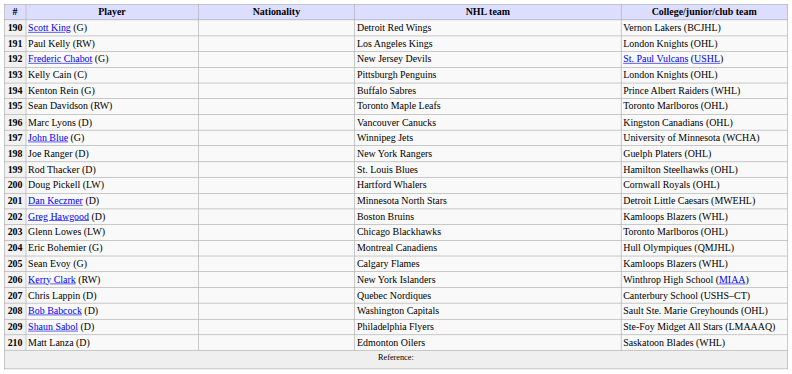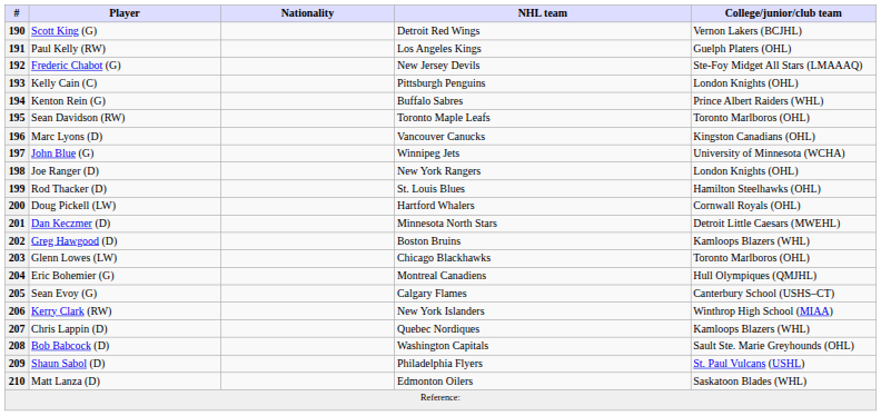 <table class="wikitable" style="width: 100%">
 <tr>
 <th style="background:#ddf; width:2.75%;">#</th>
 <th style="background:#ddf; width:22.0%;">Player</th>
 <th style="background:#ddf; width:20.0%;">Nationality</th>
 <th style="background:#ddf; width:34.0%;">NHL team</th>
 <th style="background:#ddf; width:100.0%;">College/junior/club team</th>
 </tr>
 <tr>
 <th>190</th>
 <td><a href='#'>Scott King</a> (G)</td>
 <td></td>
 <td>Detroit Red Wings</td>
 <td>Vernon Lakers (BCJHL)</td>
 </tr>
 <tr>
 <th>191</th>
 <td>Paul Kelly (RW)</td>
 <td></td>
 <td>Los Angeles Kings</td>
-<td>London Knights (OHL)</td>
+<td>Guelph Platers (OHL)</td>
 </tr>
 <tr>
 <th>192</th>
 <td><a href='#'>Frederic Chabot</a> (G)</td>
 <td></td>
 <td>New Jersey Devils</td>
-<td><a href='#'>St. Paul Vulcans</a> (<a href='#'>USHL</a>)</td>
+<td>Ste-Foy Midget All Stars (LMAAAQ)</td>
 </tr>
 <tr>
 <th>193</th>
 <td>Kelly Cain (C)</td>
 <td></td>
 <td>Pittsburgh Penguins</td>
 <td>London Knights (OHL)</td>
 </tr>
 <tr>
 <th>194</th>
 <td>Kenton Rein (G)</td>
 <td></td>
 <td>Buffalo Sabres</td>
 <td>Prince Albert Raiders (WHL)</td>
 </tr>
 <tr>
 <th>195</th>
 <td>Sean Davidson (RW)</td>
 <td></td>
 <td>Toronto Maple Leafs</td>
 <td>Toronto Marlboros (OHL)</td>
 </tr>
 <tr>
 <th>196</th>
 <td>Marc Lyons (D)</td>
 <td></td>
 <td>Vancouver Canucks</td>
 <td>Kingston Canadians (OHL)</td>
 </tr>
 <tr>
 <th>197</th>
 <td><a href='#'>John Blue</a> (G)</td>
 <td></td>
 <td>Winnipeg Jets</td>
 <td>University of Minnesota (WCHA)</td>
 </tr>
 <tr>
 <th>198</th>
 <td>Joe Ranger (D)</td>
 <td></td>
 <td>New York Rangers</td>
-<td>Guelph Platers (OHL)</td>
+<td>London Knights (OHL)</td>
 </tr>
 <tr>
 <th>199</th>
 <td>Rod Thacker (D)</td>
 <td></td>
 <td>St. Louis Blues</td>
 <td>Hamilton Steelhawks (OHL)</td>
 </tr>
 <tr>
 <th>200</th>
 <td>Doug Pickell (LW)</td>
 <td></td>
 <td>Hartford Whalers</td>
 <td>Cornwall Royals (OHL)</td>
 </tr>
 <tr>
 <th>201</th>
 <td><a href='#'>Dan Keczmer</a> (D)</td>
 <td></td>
 <td>Minnesota North Stars</td>
 <td>Detroit Little Caesars (MWEHL)</td>
 </tr>
 <tr>
 <th>202</th>
 <td><a href='#'>Greg Hawgood</a> (D)</td>
 <td></td>
 <td>Boston Bruins</td>
 <td>Kamloops Blazers (WHL)</td>
 </tr>
 <tr>
 <th>203</th>
 <td>Glenn Lowes (LW)</td>
 <td></td>
 <td>Chicago Blackhawks</td>
 <td>Toronto Marlboros (OHL)</td>
 </tr>
 <tr>
 <th>204</th>
 <td>Eric Bohemier (G)</td>
 <td></td>
 <td>Montreal Canadiens</td>
 <td>Hull Olympiques (QMJHL)</td>
 </tr>
 <tr>
 <th>205</th>
 <td>Sean Evoy (G)</td>
 <td></td>
 <td>Calgary Flames</td>
-<td>Kamloops Blazers (WHL)</td>
+<td>Canterbury School (USHS–CT)</td>
 </tr>
 <tr>
 <th>206</th>
 <td><a href='#'>Kerry Clark</a> (RW)</td>
 <td></td>
 <td>New York Islanders</td>
 <td>Winthrop High School (<a href='#'>MIAA</a>)</td>
 </tr>
 <tr>
 <th>207</th>
 <td>Chris Lappin (D)</td>
 <td></td>
 <td>Quebec Nordiques</td>
-<td>Canterbury School (USHS–CT)</td>
+<td>Kamloops Blazers (WHL)</td>
 </tr>
 <tr>
 <th>208</th>
 <td><a href='#'>Bob Babcock</a> (D)</td>
 <td></td>
 <td>Washington Capitals</td>
 <td>Sault Ste. Marie Greyhounds (OHL)</td>
 </tr>
 <tr>
 <th>209</th>
 <td><a href='#'>Shaun Sabol</a> (D)</td>
 <td></td>
 <td>Philadelphia Flyers</td>
-<td>Ste-Foy Midget All Stars (LMAAAQ)</td>
+<td><a href='#'>St. Paul Vulcans</a> (<a href='#'>USHL</a>)</td>
 </tr>
 <tr>
 <th>210</th>
 <td>Matt Lanza (D)</td>
 <td></td>
 <td>Edmonton Oilers</td>
 <td>Saskatoon Blades (WHL)</td>
 </tr>
 <tr>
 <td align=center colspan="6" bgcolor="#efefef"><sup>Reference:   </sup></td>
 </tr>
 </table>
